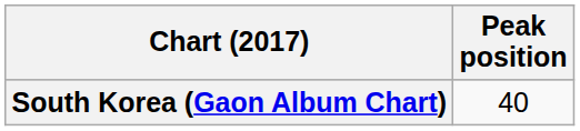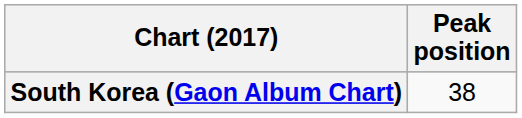 <table class="wikitable plainrowheaders" style="text-align:center;">
 <tr>
 <th scope="col">Chart (2017)</th>
 <th scope="col">Peak<br>position</th>
 </tr>
 <tr>
 <th scope="row">South Korea (<a href='#'>Gaon Album Chart</a>)</th>
-<td>40</td>
+<td>38</td>
 </tr>
 </table>
